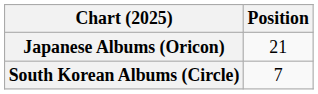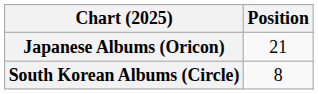 <table class="wikitable plainrowheaders" style="text-align:center">
 <tr>
 <th scope="col">Chart (2025)</th>
 <th scope="col">Position</th>
 </tr>
 <tr>
 <th scope="row">Japanese Albums (Oricon)</th>
 <td>21</td>
 </tr>
 <tr>
 <th scope="row">South Korean Albums (Circle)</th>
-<td>7</td>
+<td>8</td>
 </tr>
 </table>
